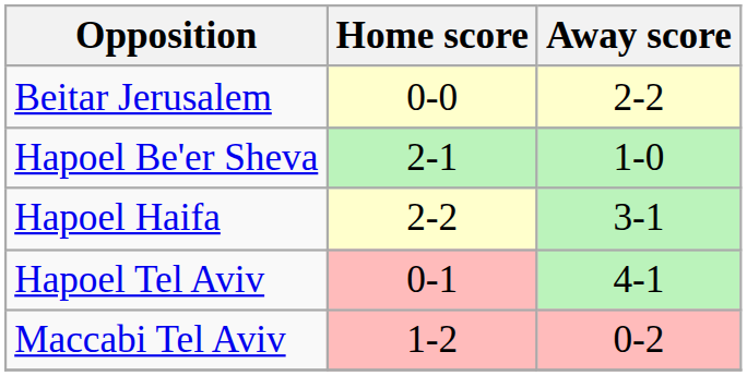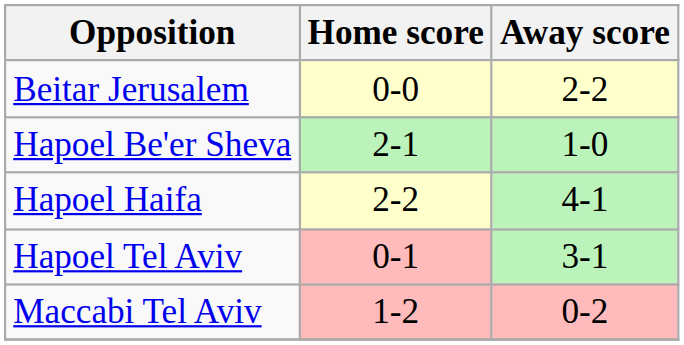 <table class="wikitable" style="text-align: center;">
 <tr>
 <th>Opposition</th>
 <th>Home score</th>
 <th>Away score</th>
 </tr>
 <tr>
 <td align=left><a href='#'>Beitar Jerusalem</a></td>
 <td bgcolor=#FFFFCC>0-0</td>
 <td bgcolor=#FFFFCC>2-2</td>
 </tr>
 <tr>
 <td align=left><a href='#'>Hapoel Be'er Sheva</a></td>
 <td bgcolor=#BBF3BB>2-1</td>
 <td bgcolor=#BBF3BB>1-0</td>
 </tr>
 <tr>
 <td align=left><a href='#'>Hapoel Haifa</a></td>
 <td bgcolor=#FFFFCC>2-2</td>
-<td bgcolor=#BBF3BB>3-1</td>
+<td bgcolor=#BBF3BB>4-1</td>
 </tr>
 <tr>
 <td align=left><a href='#'>Hapoel Tel Aviv</a></td>
 <td bgcolor=#FFBBBB>0-1</td>
-<td bgcolor=#BBF3BB>4-1</td>
+<td bgcolor=#BBF3BB>3-1</td>
 </tr>
 <tr>
 <td align=left><a href='#'>Maccabi Tel Aviv</a></td>
 <td bgcolor=#FFBBBB>1-2</td>
 <td bgcolor=#FFBBBB>0-2</td>
 </tr>
 <tr>
 </tr>
 </table>
